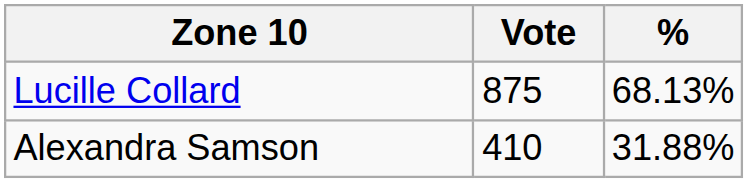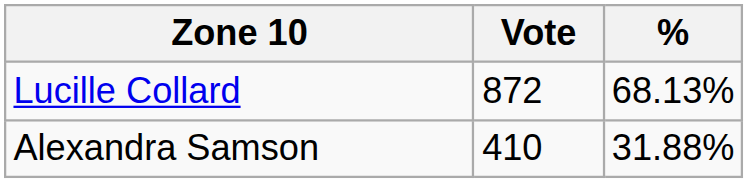 <table class="wikitable">
 <tr>
 <th bgcolor="#DDDDFF" width="200px">Zone 10</th>
 <th bgcolor="#DDDDFF" width="50px">Vote</th>
 <th bgcolor="#DDDDFF" width="30px">%</th>
 </tr>
 <tr>
 <td><a href='#'>Lucille Collard</a></td>
-<td>875</td>
+<td>872</td>
 <td>68.13%</td>
 </tr>
 <tr>
 <td>Alexandra Samson</td>
 <td>410</td>
 <td>31.88%</td>
 </tr>
 </table>
